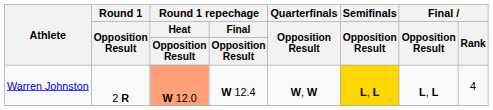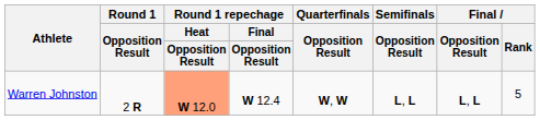 <table class="wikitable" style="font-size:90%;text-align:center;">
 <tr>
 <th rowspan=3>Athlete</th>
 <th>Round 1</th>
 <th colspan=2>Round 1 repechage</th>
 <th>Quarterfinals</th>
 <th>Semifinals</th>
 <th colspan=2>Final / </th>
 </tr>
 <tr style="font-size:95%">
 <th rowspan=2>Opposition<br>Result</th>
 <th>Heat</th>
 <th>Final</th>
 <th rowspan=2>Opposition<br>Result</th>
 <th rowspan=2>Opposition<br>Result</th>
 <th rowspan=2>Opposition<br>Result</th>
 <th rowspan=2>Rank</th>
 </tr>
 <tr style="font-size:95%">
 <th>Opposition<br>Result</th>
 <th>Opposition<br>Result</th>
 </tr>
 <tr>
 <td style="text-align:left;"><a href='#'>Warren Johnston</a></td>
 <td><br><br>2 <strong>R</strong></td>
 <td style="background: lightsalmon;"><br><br><strong>W</strong> 12.0</td>
 <td><br><strong>W</strong> 12.4</td>
 <td><br><strong>W</strong>, <strong>W</strong></td>
-<td style="background: gold;"><br><strong>L</strong>, <strong>L</strong></td>
 <td><br><strong>L</strong>, <strong>L</strong></td>
-<td>4</td>
+<td><br><strong>L</strong>, <strong>L</strong></td>
+<td>5</td>
 </tr>
 </table>
